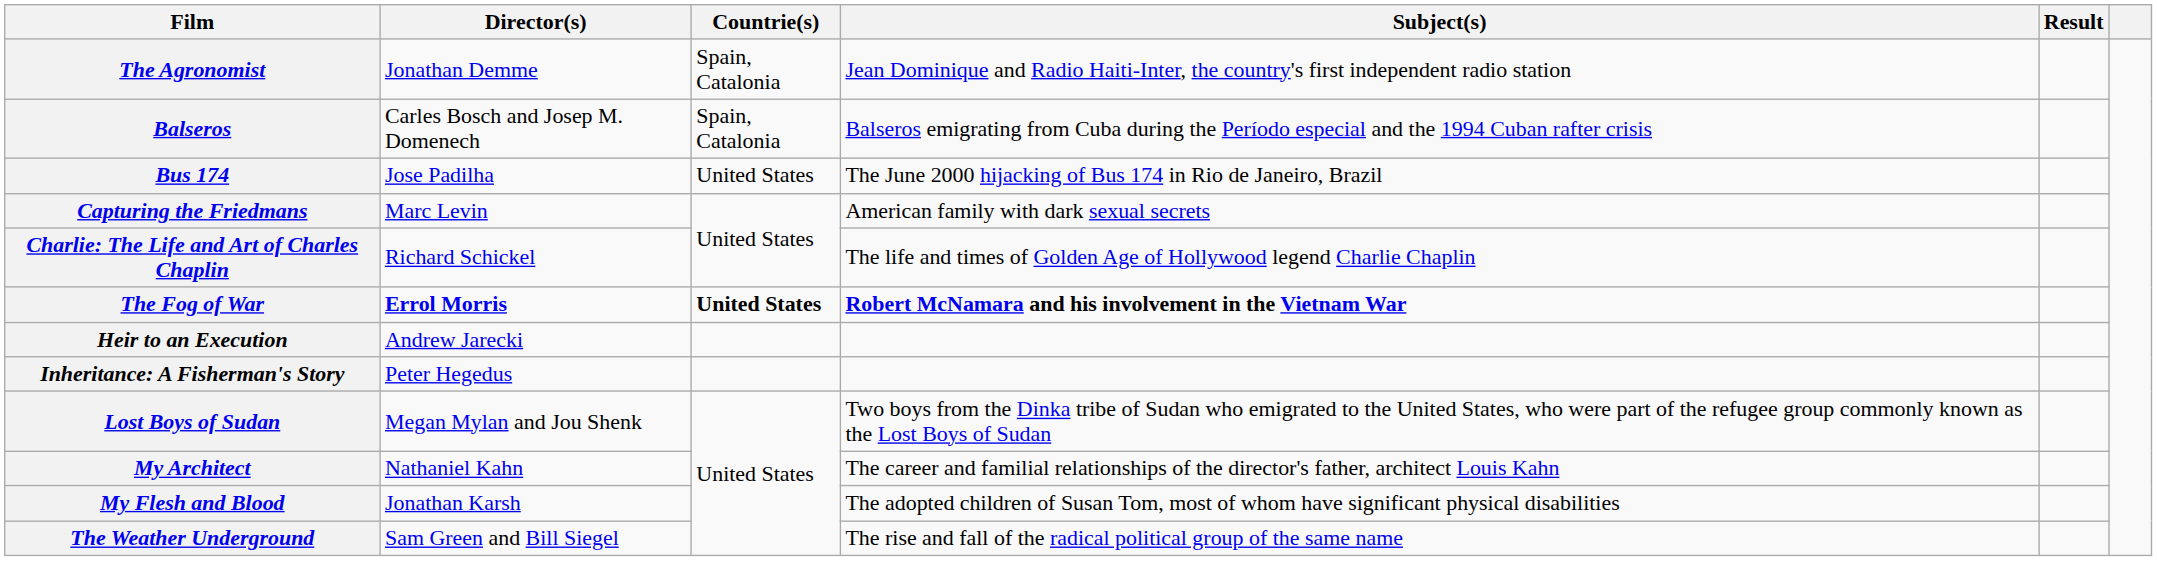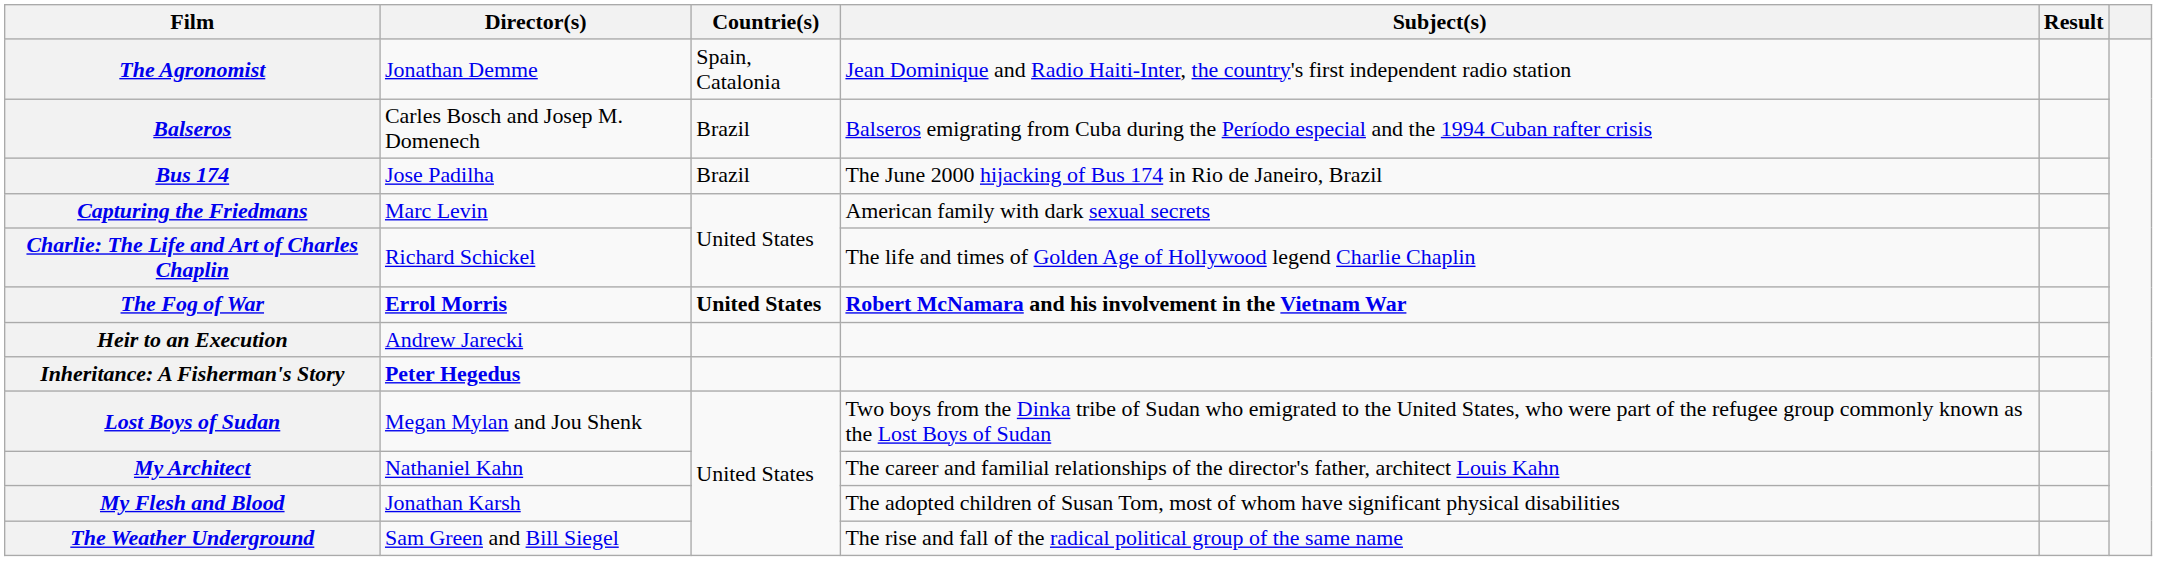 <table class="wikitable sortable plainrowheaders">
 <tr>
 <th scope="col">Film</th>
 <th scope="col">Director(s)</th>
 <th scope="col">Countrie(s)</th>
 <th scope="col">Subject(s)</th>
 <th scope="col">Result</th>
 <th scope="col" style="width:2%;"></th>
 </tr>
 <tr>
 <th scope="row"><em><a href='#'>The Agronomist</a></em></th>
 <td><a href='#'>Jonathan Demme</a></td>
 <td>Spain, Catalonia</td>
 <td><a href='#'>Jean Dominique</a> and <a href='#'>Radio Haiti-Inter</a>, <a href='#'>the country</a>'s first independent radio station</td>
 <td></td>
 <td align="center" rowspan="12"></td>
 </tr>
 <tr>
 <th scope="row"><em><a href='#'>Balseros</a></em></th>
 <td>Carles Bosch and Josep M. Domenech</td>
-<td>Spain, Catalonia</td>
+<td>Brazil</td>
 <td><a href='#'>Balseros</a> emigrating from Cuba during the <a href='#'>Período especial</a> and the <a href='#'>1994 Cuban rafter crisis</a></td>
 <td></td>
 </tr>
 <tr>
 <th scope="row"><em><a href='#'>Bus 174</a></em></th>
 <td><a href='#'>Jose Padilha</a></td>
-<td>United States</td>
+<td>Brazil</td>
 <td>The June 2000 <a href='#'>hijacking of Bus 174</a> in Rio de Janeiro, Brazil</td>
 <td></td>
 </tr>
 <tr>
 <th scope="row"><em><a href='#'>Capturing the Friedmans</a></em></th>
 <td><a href='#'>Marc Levin</a></td>
 <td rowspan="2">United States</td>
 <td>American family with dark <a href='#'>sexual secrets</a></td>
 <td></td>
 </tr>
 <tr>
 <th scope="row"><em><a href='#'>Charlie: The Life and Art of Charles Chaplin</a></em></th>
 <td><a href='#'>Richard Schickel</a></td>
 <td>The life and times of <a href='#'>Golden Age of Hollywood</a> legend <a href='#'>Charlie Chaplin</a></td>
 <td></td>
 </tr>
 <tr>
 <th scope="row"><strong><em><a href='#'>The Fog of War</a></em></strong></th>
 <td><strong><a href='#'>Errol Morris</a></strong></td>
 <td><strong>United States</strong></td>
 <td><strong><a href='#'>Robert McNamara</a> and his involvement in the <a href='#'>Vietnam War</a></strong></td>
 <td></td>
 </tr>
 <tr>
 <th scope="row"><em>Heir to an Execution</em></th>
 <td><a href='#'>Andrew Jarecki</a></td>
 <td></td>
 <td></td>
 <td></td>
 </tr>
 <tr>
 <th scope="row"><em>Inheritance: A Fisherman's Story</em></th>
-<td><a href='#'>Peter Hegedus</a></td>
+<td><strong><a href='#'>Peter Hegedus</a></strong></td>
 <td></td>
 <td></td>
 <td></td>
 </tr>
 <tr>
 <th scope="row"><em><a href='#'>Lost Boys of Sudan</a></em></th>
 <td><a href='#'>Megan Mylan</a> and Jou Shenk</td>
 <td rowspan="4">United States</td>
 <td>Two boys from the <a href='#'>Dinka</a> tribe of Sudan who emigrated to the United States, who were part of the refugee group commonly known as the <a href='#'>Lost Boys of Sudan</a></td>
 <td></td>
 </tr>
 <tr>
 <th scope="row"><em><a href='#'>My Architect</a></em></th>
 <td><a href='#'>Nathaniel Kahn</a></td>
 <td>The career and familial relationships of the director's father, architect <a href='#'>Louis Kahn</a></td>
 <td></td>
 </tr>
 <tr>
 <th scope="row"><em><a href='#'>My Flesh and Blood</a></em></th>
 <td><a href='#'>Jonathan Karsh</a></td>
 <td>The adopted children of Susan Tom, most of whom have significant physical disabilities</td>
 <td></td>
 </tr>
 <tr>
 <th scope="row"><em><a href='#'>The Weather Underground</a></em></th>
 <td><a href='#'>Sam Green</a> and <a href='#'>Bill Siegel</a></td>
 <td>The rise and fall of the <a href='#'>radical political group of the same name</a></td>
 <td></td>
 </tr>
 </table>
